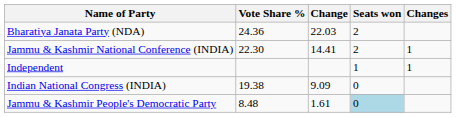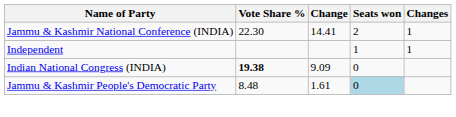 <table class="wikitable sortable">
 <tr>
 <th>Name of Party</th>
 <th>Vote Share % </th>
 <th>Change</th>
 <th>Seats won</th>
 <th>Changes</th>
-</tr>
-<tr>
-<td><a href='#'>Bharatiya Janata Party</a> (NDA)</td>
-<td>24.36</td>
-<td> 22.03</td>
-<td>2</td>
-<td></td>
 </tr>
 <tr>
 <td><a href='#'>Jammu & Kashmir National Conference</a> (INDIA)</td>
 <td>22.30</td>
 <td> 14.41</td>
 <td>2</td>
 <td> 1</td>
 </tr>
 <tr>
 <td><a href='#'> Independent</a></td>
 <td></td>
 <td></td>
 <td>1</td>
 <td> 1</td>
 </tr>
 <tr>
 <td><a href='#'>Indian National Congress</a> (INDIA)</td>
-<td>19.38</td>
+<td><strong>19.38</strong></td>
 <td> 9.09</td>
 <td>0</td>
 <td></td>
 </tr>
 <tr>
 <td><a href='#'>Jammu & Kashmir People's Democratic Party</a></td>
 <td>8.48</td>
 <td> 1.61</td>
 <td style="background: lightblue;">0</td>
 <td></td>
 </tr>
 </table>
